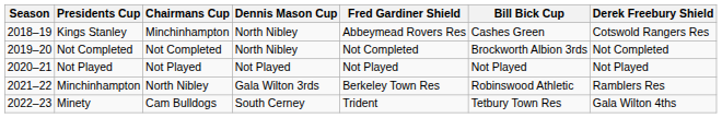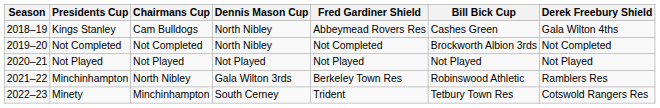 <table class="wikitable" style="textalign-center">
 <tr>
 <th>Season</th>
 <th>Presidents Cup</th>
 <th>Chairmans Cup</th>
 <th>Dennis Mason Cup</th>
 <th>Fred Gardiner Shield</th>
 <th>Bill Bick Cup</th>
 <th>Derek Freebury Shield</th>
 </tr>
 <tr>
 <td>2018–19</td>
 <td>Kings Stanley</td>
-<td>Minchinhampton</td>
+<td>Cam Bulldogs</td>
 <td>North Nibley</td>
 <td>Abbeymead Rovers Res</td>
 <td>Cashes Green</td>
-<td>Cotswold Rangers Res</td>
+<td>Gala Wilton 4ths</td>
 </tr>
 <tr>
 <td>2019–20</td>
 <td>Not Completed</td>
 <td>Not Completed</td>
 <td>North Nibley</td>
 <td>Not Completed</td>
 <td>Brockworth Albion 3rds</td>
 <td>Not Completed</td>
 </tr>
 <tr>
 <td>2020–21</td>
 <td>Not Played</td>
 <td>Not Played</td>
 <td>Not Played</td>
 <td>Not Played</td>
 <td>Not Played</td>
 <td>Not Played</td>
 </tr>
 <tr>
 <td>2021–22</td>
 <td>Minchinhampton</td>
 <td>North Nibley</td>
 <td>Gala Wilton 3rds</td>
 <td>Berkeley Town Res</td>
 <td>Robinswood Athletic</td>
 <td>Ramblers Res</td>
 </tr>
 <tr>
 <td>2022–23</td>
 <td>Minety</td>
-<td>Cam Bulldogs</td>
+<td>Minchinhampton</td>
 <td>South Cerney</td>
 <td>Trident</td>
 <td>Tetbury Town Res</td>
-<td>Gala Wilton 4ths</td>
+<td>Cotswold Rangers Res</td>
 </tr>
 </table>
